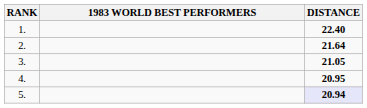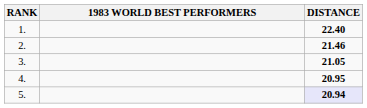 <table class=wikitable>
 <tr>
 <th>RANK</th>
 <th align="center" style="width: 25em">1983 WORLD BEST PERFORMERS</th>
 <th align="center" style="width: 5em">DISTANCE</th>
 </tr>
 <tr>
 <td align="center">1.</td>
 <td></td>
 <td align="center"><strong>22.40</strong></td>
 </tr>
 <tr>
 <td align="center">2.</td>
 <td></td>
-<td align="center"><strong>21.64</strong></td>
+<td align="center"><strong>21.46</strong></td>
 </tr>
 <tr>
 <td align="center">3.</td>
 <td></td>
 <td align="center"><strong>21.05</strong></td>
 </tr>
 <tr>
 <td align="center">4.</td>
 <td></td>
 <td align="center"><strong>20.95</strong></td>
 </tr>
 <tr>
 <td align="center">5.</td>
 <td></td>
 <td align="center" style="background: lavender;"><strong>20.94</strong></td>
 </tr>
 </table>
